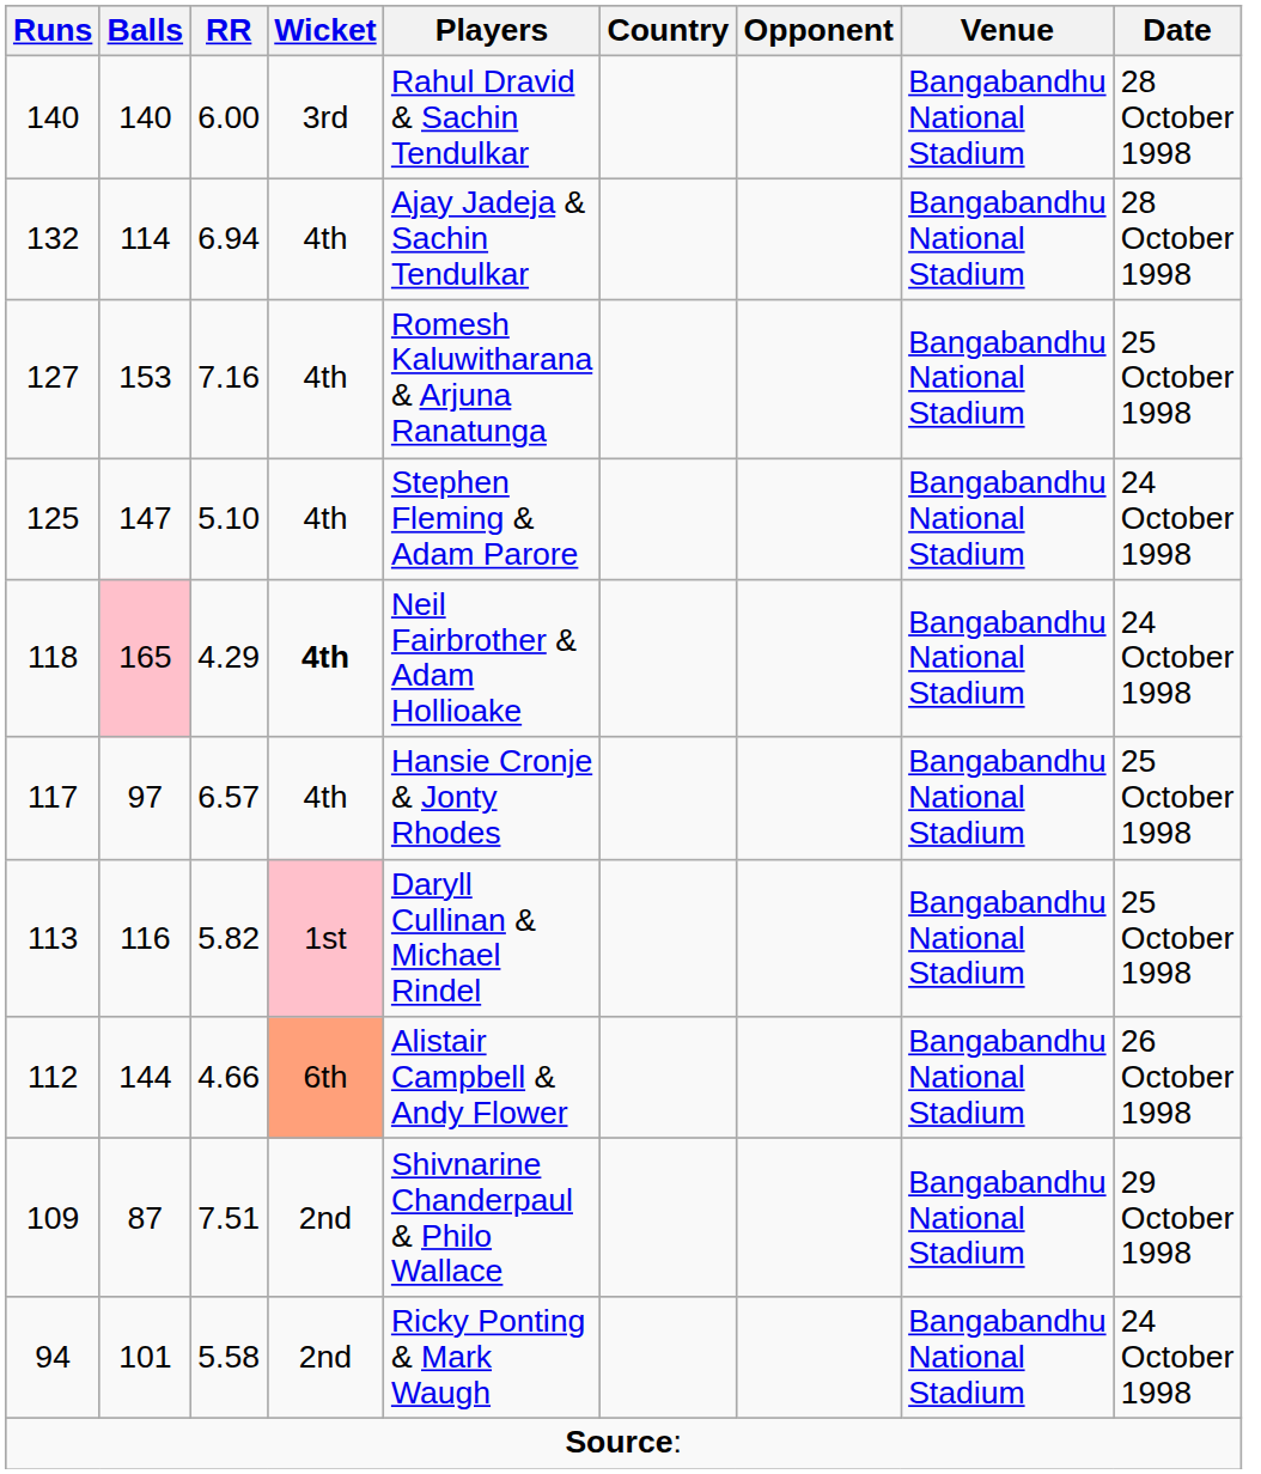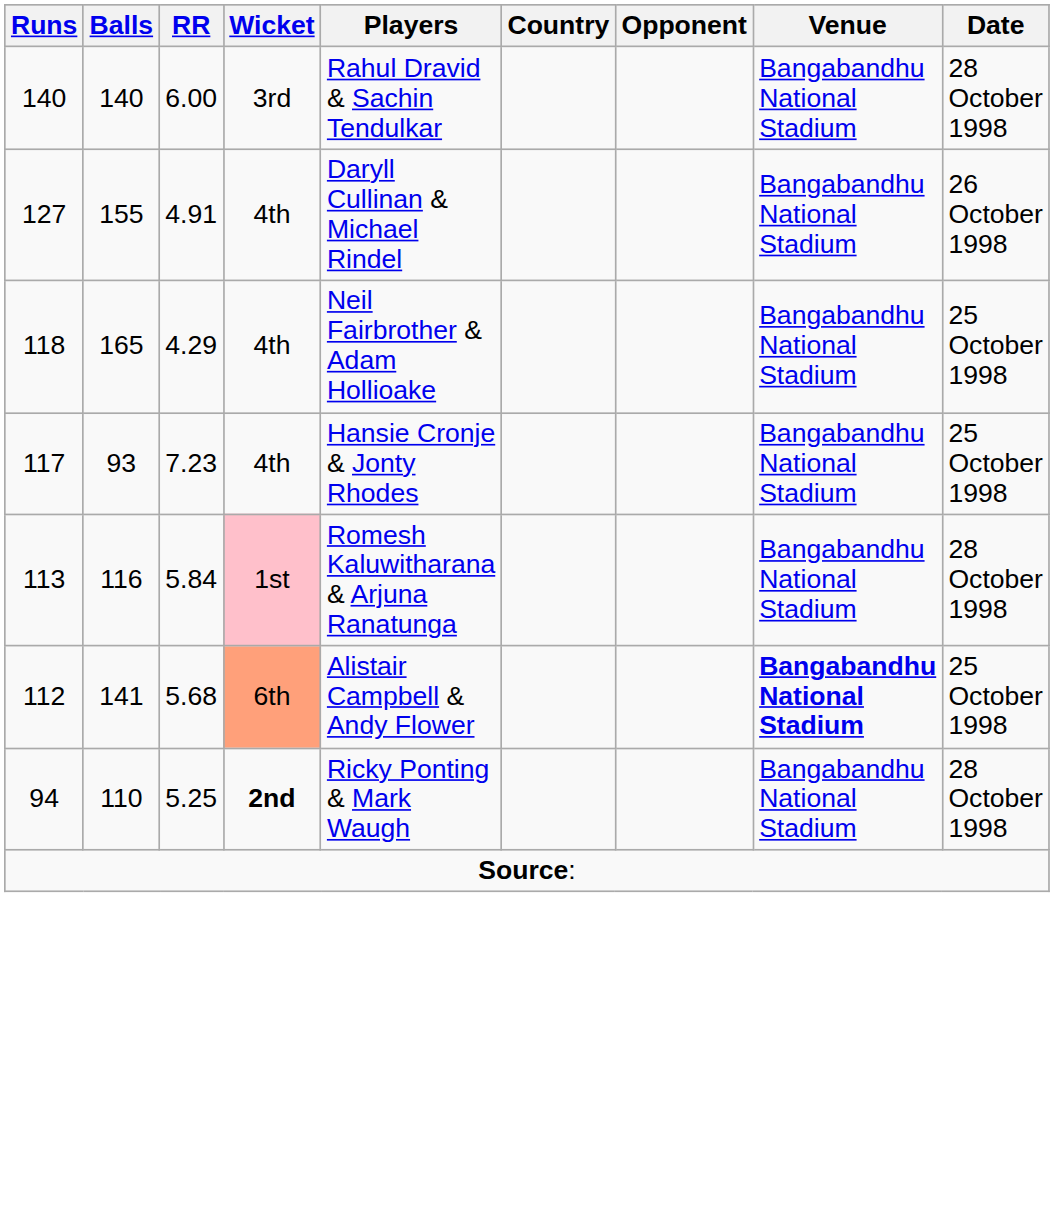 <table class="wikitable" style="text-align:center;width:70%">
 <tr>
 <th><a href='#'>Runs</a></th>
 <th><a href='#'>Balls</a></th>
 <th><a href='#'>RR</a></th>
 <th><a href='#'>Wicket</a></th>
 <th>Players</th>
 <th>Country</th>
 <th>Opponent</th>
 <th>Venue</th>
 <th>Date</th>
 </tr>
 <tr>
 <td>140</td>
 <td>140</td>
 <td>6.00</td>
 <td>3rd</td>
 <td style="text-align:left"><a href='#'>Rahul Dravid</a> & <a href='#'>Sachin Tendulkar</a></td>
 <td style="text-align:left"></td>
 <td style="text-align:left"></td>
 <td style="text-align:left"><a href='#'>Bangabandhu National Stadium</a></td>
 <td style="text-align:left">28 October 1998</td>
 </tr>
 <tr>
-<td>132</td>
-<td>114</td>
-<td>6.94</td>
+<td>127</td>
+<td>155</td>
+<td>4.91</td>
 <td>4th</td>
-<td style="text-align:left"><a href='#'>Ajay Jadeja</a> & <a href='#'>Sachin Tendulkar</a></td>
+<td style="text-align:left"><a href='#'>Daryll Cullinan</a> & <a href='#'>Michael Rindel</a></td>
 <td style="text-align:left"></td>
 <td style="text-align:left"></td>
 <td style="text-align:left"><a href='#'>Bangabandhu National Stadium</a></td>
-<td style="text-align:left">28 October 1998</td>
+<td style="text-align:left">26 October 1998</td>
 </tr>
 <tr>
-<td>127</td>
-<td>153</td>
-<td>7.16</td>
+<td>118</td>
+<td>165</td>
+<td>4.29</td>
 <td>4th</td>
-<td style="text-align:left"><a href='#'>Romesh Kaluwitharana</a> & <a href='#'>Arjuna Ranatunga</a></td>
+<td style="text-align:left"><a href='#'>Neil Fairbrother</a> & <a href='#'>Adam Hollioake</a></td>
 <td style="text-align:left"></td>
 <td style="text-align:left"></td>
 <td style="text-align:left"><a href='#'>Bangabandhu National Stadium</a></td>
 <td style="text-align:left">25 October 1998</td>
 </tr>
 <tr>
-<td>125</td>
-<td>147</td>
-<td>5.10</td>
-<td>4th</td>
-<td style="text-align:left"><a href='#'>Stephen Fleming</a> & <a href='#'>Adam Parore</a></td>
-<td style="text-align:left"></td>
-<td style="text-align:left"></td>
-<td style="text-align:left"><a href='#'>Bangabandhu National Stadium</a></td>
-<td style="text-align:left">24 October 1998</td>
-</tr>
-<tr>
-<td>118</td>
-<td style="background: pink;">165</td>
-<td>4.29</td>
-<td><strong>4th</strong></td>
-<td style="text-align:left"><a href='#'>Neil Fairbrother</a> & <a href='#'>Adam Hollioake</a></td>
-<td style="text-align:left"></td>
-<td style="text-align:left"></td>
-<td style="text-align:left"><a href='#'>Bangabandhu National Stadium</a></td>
-<td style="text-align:left">24 October 1998</td>
-</tr>
-<tr>
 <td>117</td>
-<td>97</td>
-<td>6.57</td>
+<td>93</td>
+<td>7.23</td>
 <td>4th</td>
 <td style="text-align:left"><a href='#'>Hansie Cronje</a> & <a href='#'>Jonty Rhodes</a></td>
 <td style="text-align:left"></td>
 <td style="text-align:left"></td>
 <td style="text-align:left"><a href='#'>Bangabandhu National Stadium</a></td>
 <td style="text-align:left">25 October 1998</td>
 </tr>
 <tr>
 <td>113</td>
 <td>116</td>
-<td>5.82</td>
+<td>5.84</td>
 <td style="background: pink;">1st</td>
-<td style="text-align:left"><a href='#'>Daryll Cullinan</a> & <a href='#'>Michael Rindel</a></td>
+<td style="text-align:left"><a href='#'>Romesh Kaluwitharana</a> & <a href='#'>Arjuna Ranatunga</a></td>
 <td style="text-align:left"></td>
 <td style="text-align:left"></td>
 <td style="text-align:left"><a href='#'>Bangabandhu National Stadium</a></td>
-<td style="text-align:left">25 October 1998</td>
+<td style="text-align:left">28 October 1998</td>
 </tr>
 <tr>
 <td>112</td>
-<td>144</td>
-<td>4.66</td>
+<td>141</td>
+<td>5.68</td>
 <td style="background: lightsalmon;">6th</td>
 <td style="text-align:left"><a href='#'>Alistair Campbell</a> & <a href='#'>Andy Flower</a></td>
 <td style="text-align:left"></td>
 <td style="text-align:left"></td>
-<td style="text-align:left"><a href='#'>Bangabandhu National Stadium</a></td>
-<td style="text-align:left">26 October 1998</td>
-</tr>
-<tr>
-<td>109</td>
-<td>87</td>
-<td>7.51</td>
-<td>2nd</td>
-<td style="text-align:left"><a href='#'>Shivnarine Chanderpaul</a> & <a href='#'>Philo Wallace</a></td>
-<td style="text-align:left"></td>
-<td style="text-align:left"></td>
-<td style="text-align:left"><a href='#'>Bangabandhu National Stadium</a></td>
-<td style="text-align:left">29 October 1998</td>
+<td style="text-align:left"><strong><a href='#'>Bangabandhu National Stadium</a></strong></td>
+<td style="text-align:left">25 October 1998</td>
 </tr>
 <tr>
 <td>94</td>
-<td>101</td>
-<td>5.58</td>
-<td>2nd</td>
+<td>110</td>
+<td>5.25</td>
+<td><strong>2nd</strong></td>
 <td style="text-align:left"><a href='#'>Ricky Ponting</a> & <a href='#'>Mark Waugh</a></td>
 <td style="text-align:left"></td>
 <td style="text-align:left"></td>
 <td style="text-align:left"><a href='#'>Bangabandhu National Stadium</a></td>
-<td style="text-align:left">24 October 1998</td>
+<td style="text-align:left">28 October 1998</td>
 </tr>
 <tr>
 <td colspan="9"><strong>Source</strong>: </td>
 </tr>
 </table>
